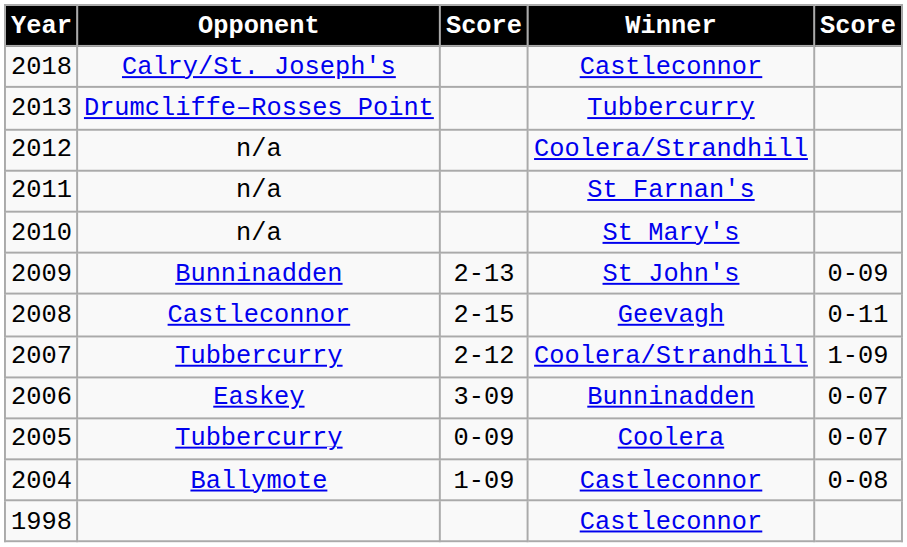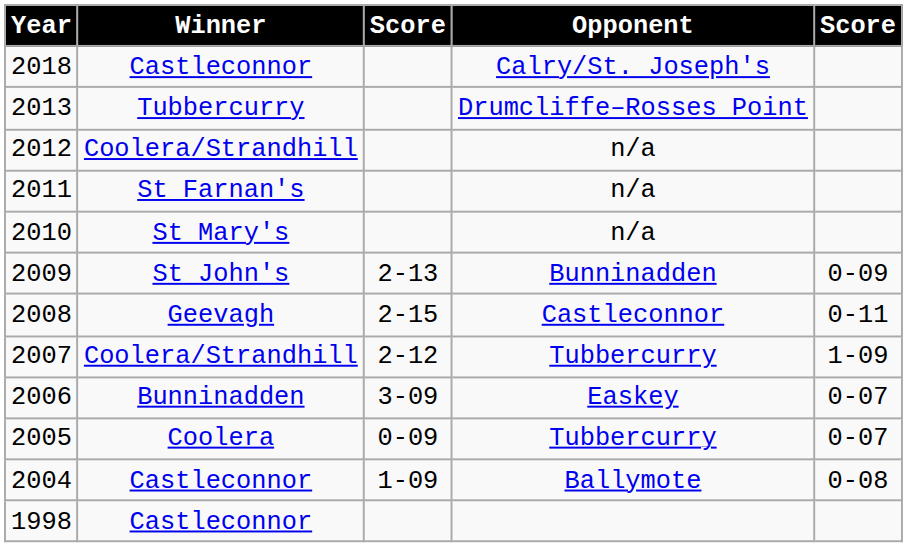 <table class="wikitable" style="text-align:center;">
 <tr>
 <th style="background:black;color:white">Year</th>
+<th style="background:black;color:white">Winner</th>
+<th style="background:black;color:white">Score</th>
 <th style="background:black;color:white">Opponent</th>
-<th style="background:black;color:white">Score</th>
-<th style="background:black;color:white">Winner</th>
 <th style="background:black;color:white">Score</th>
 </tr>
 <tr>
 <td>2018</td>
+<td><a href='#'>Castleconnor</a></td>
+<td></td>
 <td><a href='#'>Calry/St. Joseph's</a></td>
-<td></td>
-<td><a href='#'>Castleconnor</a></td>
 <td></td>
 </tr>
 <tr>
 <td>2013</td>
+<td><a href='#'>Tubbercurry</a></td>
+<td></td>
 <td><a href='#'>Drumcliffe–Rosses Point</a></td>
-<td></td>
-<td><a href='#'>Tubbercurry</a></td>
 <td></td>
 </tr>
 <tr>
 <td>2012</td>
+<td><a href='#'>Coolera/Strandhill</a></td>
+<td></td>
 <td>n/a</td>
-<td></td>
-<td><a href='#'>Coolera/Strandhill</a></td>
 <td></td>
 </tr>
 <tr>
 <td>2011</td>
+<td><a href='#'>St Farnan's</a></td>
+<td></td>
 <td>n/a</td>
-<td></td>
-<td><a href='#'>St Farnan's</a></td>
 <td></td>
 </tr>
 <tr>
 <td>2010</td>
+<td><a href='#'>St Mary's</a></td>
+<td></td>
 <td>n/a</td>
-<td></td>
-<td><a href='#'>St Mary's</a></td>
 <td></td>
 </tr>
 <tr>
 <td>2009</td>
+<td><a href='#'>St John's</a></td>
+<td>2-13</td>
 <td><a href='#'>Bunninadden</a></td>
-<td>2-13</td>
-<td><a href='#'>St John's</a></td>
 <td>0-09</td>
 </tr>
 <tr>
 <td>2008</td>
+<td><a href='#'>Geevagh</a></td>
+<td>2-15</td>
 <td><a href='#'>Castleconnor</a></td>
-<td>2-15</td>
-<td><a href='#'>Geevagh</a></td>
 <td>0-11</td>
 </tr>
 <tr>
 <td>2007</td>
+<td><a href='#'>Coolera/Strandhill</a></td>
+<td>2-12</td>
 <td><a href='#'>Tubbercurry</a></td>
-<td>2-12</td>
-<td><a href='#'>Coolera/Strandhill</a></td>
 <td>1-09</td>
 </tr>
 <tr>
 <td>2006</td>
+<td><a href='#'>Bunninadden</a></td>
+<td>3-09</td>
 <td><a href='#'>Easkey</a></td>
-<td>3-09</td>
-<td><a href='#'>Bunninadden</a></td>
 <td>0-07</td>
 </tr>
 <tr>
 <td>2005</td>
+<td><a href='#'>Coolera</a></td>
+<td>0-09</td>
 <td><a href='#'>Tubbercurry</a></td>
-<td>0-09</td>
-<td><a href='#'>Coolera</a></td>
 <td>0-07</td>
 </tr>
 <tr>
 <td>2004</td>
+<td><a href='#'>Castleconnor</a></td>
+<td>1-09</td>
 <td><a href='#'>Ballymote</a></td>
-<td>1-09</td>
-<td><a href='#'>Castleconnor</a></td>
 <td>0-08</td>
 </tr>
 <tr>
 <td>1998</td>
+<td><a href='#'>Castleconnor</a></td>
 <td></td>
 <td></td>
-<td><a href='#'>Castleconnor</a></td>
 <td></td>
 </tr>
 </table>
